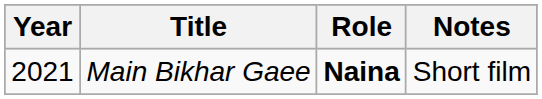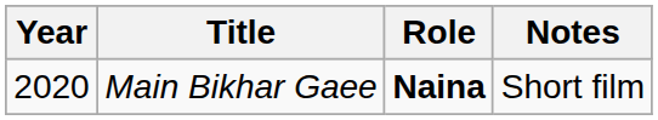 <table class="wikitable sortable plainrowheaders">
 <tr style="background:#ccc; text-align:center;">
 <th>Year</th>
 <th>Title</th>
 <th>Role</th>
 <th>Notes</th>
 </tr>
 <tr>
-<td>2021</td>
+<td>2020</td>
 <td><em>Main Bikhar Gaee</em></td>
 <td><strong>Naina</strong></td>
 <td>Short film</td>
 </tr>
 </table>
